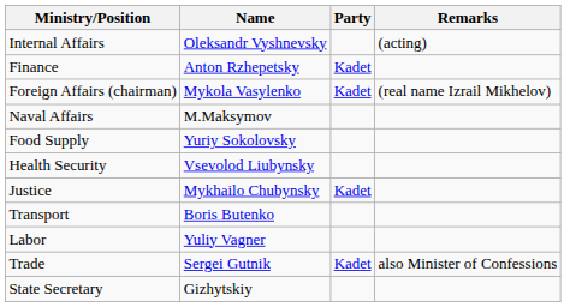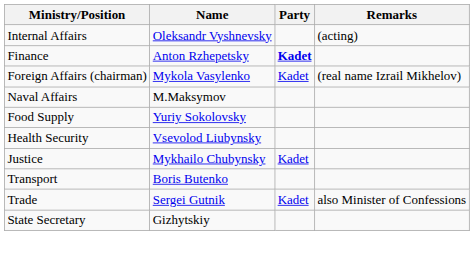 <table class="wikitable">
 <tr>
 <th>Ministry/Position</th>
 <th>Name</th>
 <th>Party</th>
 <th>Remarks</th>
 </tr>
 <tr>
 <td>Internal Affairs</td>
 <td><a href='#'>Oleksandr Vyshnevsky</a></td>
 <td></td>
 <td>(acting)</td>
 </tr>
 <tr>
 <td>Finance</td>
 <td><a href='#'>Anton Rzhepetsky</a></td>
-<td><a href='#'>Kadet</a></td>
+<td><strong><a href='#'>Kadet</a></strong></td>
 <td></td>
 </tr>
 <tr>
 <td>Foreign Affairs (chairman)</td>
 <td><a href='#'>Mykola Vasylenko</a></td>
 <td><a href='#'>Kadet</a></td>
 <td>(real name Izrail Mikhelov)</td>
 </tr>
 <tr>
 <td>Naval Affairs</td>
 <td>M.Maksymov</td>
 <td></td>
 <td></td>
 </tr>
 <tr>
 <td>Food Supply</td>
 <td><a href='#'>Yuriy Sokolovsky</a></td>
 <td></td>
 <td></td>
 </tr>
 <tr>
 <td>Health Security</td>
 <td><a href='#'>Vsevolod Liubynsky</a></td>
 <td></td>
 <td></td>
 </tr>
 <tr>
 <td>Justice</td>
 <td><a href='#'>Mykhailo Chubynsky</a></td>
 <td><a href='#'>Kadet</a></td>
 <td></td>
 </tr>
 <tr>
 <td>Transport</td>
 <td><a href='#'>Boris Butenko</a></td>
 <td></td>
 <td></td>
 </tr>
 <tr>
-<td>Labor</td>
-<td><a href='#'>Yuliy Vagner</a></td>
-<td></td>
-<td></td>
-</tr>
-<tr>
 <td>Trade</td>
 <td><a href='#'>Sergei Gutnik</a></td>
 <td><a href='#'>Kadet</a></td>
 <td>also Minister of Confessions</td>
 </tr>
 <tr>
 <td>State Secretary</td>
 <td>Gizhytskiy</td>
 <td></td>
 <td></td>
 </tr>
 </table>
